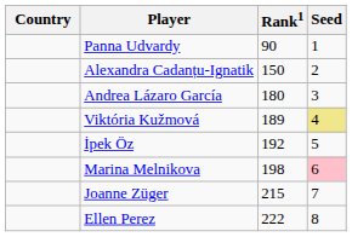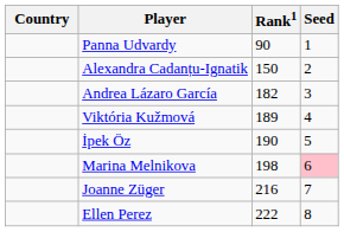 <table class="sortable wikitable">
 <tr>
 <th width="70">Country</th>
 <th width="175">Player</th>
 <th>Rank<sup>1</sup></th>
 <th>Seed</th>
 </tr>
 <tr>
 <td></td>
 <td><a href='#'>Panna Udvardy</a></td>
 <td>90</td>
 <td>1</td>
 </tr>
 <tr>
 <td></td>
 <td><a href='#'>Alexandra Cadanțu-Ignatik</a></td>
 <td>150</td>
 <td>2</td>
 </tr>
 <tr>
 <td></td>
 <td><a href='#'>Andrea Lázaro García</a></td>
-<td>180</td>
+<td>182</td>
 <td>3</td>
 </tr>
 <tr>
 <td></td>
 <td><a href='#'>Viktória Kužmová</a></td>
 <td>189</td>
-<td style="background: khaki;">4</td>
+<td>4</td>
 </tr>
 <tr>
 <td></td>
 <td><a href='#'>İpek Öz</a></td>
-<td>192</td>
+<td>190</td>
 <td>5</td>
 </tr>
 <tr>
 <td></td>
 <td><a href='#'>Marina Melnikova</a></td>
 <td>198</td>
 <td style="background: pink;">6</td>
 </tr>
 <tr>
 <td></td>
 <td><a href='#'>Joanne Züger</a></td>
-<td>215</td>
+<td>216</td>
 <td>7</td>
 </tr>
 <tr>
 <td></td>
 <td><a href='#'>Ellen Perez</a></td>
 <td>222</td>
 <td>8</td>
 </tr>
 </table>
